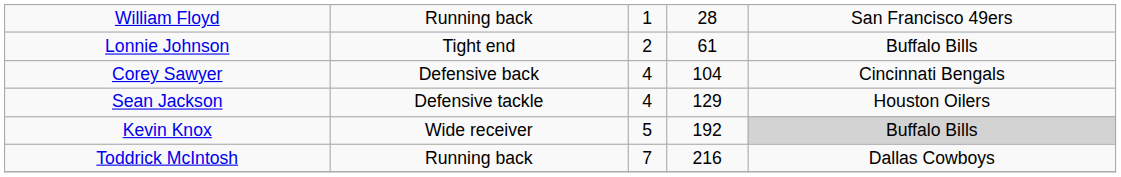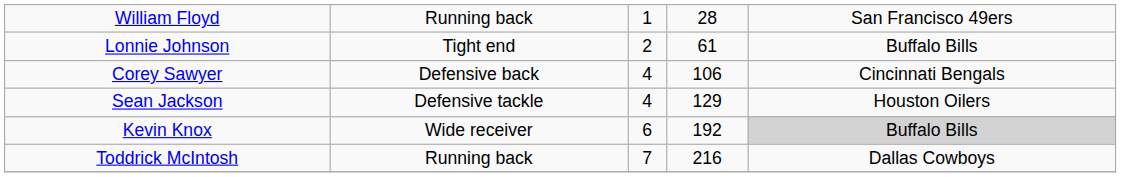 <table class="wikitable" width="80%">
 <tr align="center">
 <td><a href='#'>William Floyd</a></td>
 <td>Running back</td>
 <td>1</td>
 <td>28</td>
 <td>San Francisco 49ers</td>
 </tr>
 <tr align="center">
 <td><a href='#'>Lonnie Johnson</a></td>
 <td>Tight end</td>
 <td>2</td>
 <td>61</td>
 <td>Buffalo Bills</td>
 </tr>
 <tr align="center">
 <td><a href='#'>Corey Sawyer</a></td>
 <td>Defensive back</td>
 <td>4</td>
-<td>104</td>
+<td>106</td>
 <td>Cincinnati Bengals</td>
 </tr>
 <tr align="center">
 <td><a href='#'>Sean Jackson</a></td>
 <td>Defensive tackle</td>
 <td>4</td>
 <td>129</td>
 <td>Houston Oilers</td>
 </tr>
 <tr align="center">
 <td><a href='#'>Kevin Knox</a></td>
 <td>Wide receiver</td>
-<td>5</td>
+<td>6</td>
 <td>192</td>
 <td style="background: lightgrey;">Buffalo Bills</td>
 </tr>
 <tr align="center">
 <td><a href='#'>Toddrick McIntosh</a></td>
 <td>Running back</td>
 <td>7</td>
 <td>216</td>
 <td>Dallas Cowboys</td>
 </tr>
 <tr align="center">
 </tr>
 </table>
